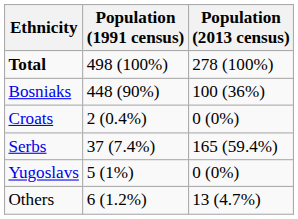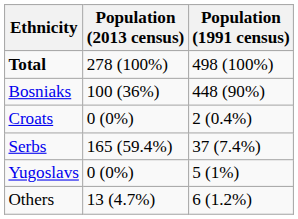 <table class="wikitable sortable">
 <tr>
 <th>Ethnicity</th>
+<th>Population<br>(2013 census)</th>
 <th>Population<br>(1991 census)</th>
-<th>Population<br>(2013 census)</th>
 </tr>
 <tr>
 <td><strong>Total</strong></td>
+<td>278 (100%)</td>
 <td>498 (100%)</td>
-<td>278 (100%)</td>
 </tr>
 <tr>
 <td><a href='#'>Bosniaks</a></td>
+<td>100 (36%)</td>
 <td>448 (90%)</td>
-<td>100 (36%)</td>
 </tr>
 <tr>
 <td><a href='#'>Croats</a></td>
+<td>0 (0%)</td>
 <td>2 (0.4%)</td>
-<td>0 (0%)</td>
 </tr>
 <tr>
 <td><a href='#'>Serbs</a></td>
+<td>165 (59.4%)</td>
 <td>37 (7.4%)</td>
-<td>165 (59.4%)</td>
 </tr>
 <tr>
 <td><a href='#'>Yugoslavs</a></td>
+<td>0 (0%)</td>
 <td>5 (1%)</td>
-<td>0 (0%)</td>
 </tr>
 <tr>
 <td>Others</td>
+<td>13 (4.7%)</td>
 <td>6 (1.2%)</td>
-<td>13 (4.7%)</td>
 </tr>
 </table>
